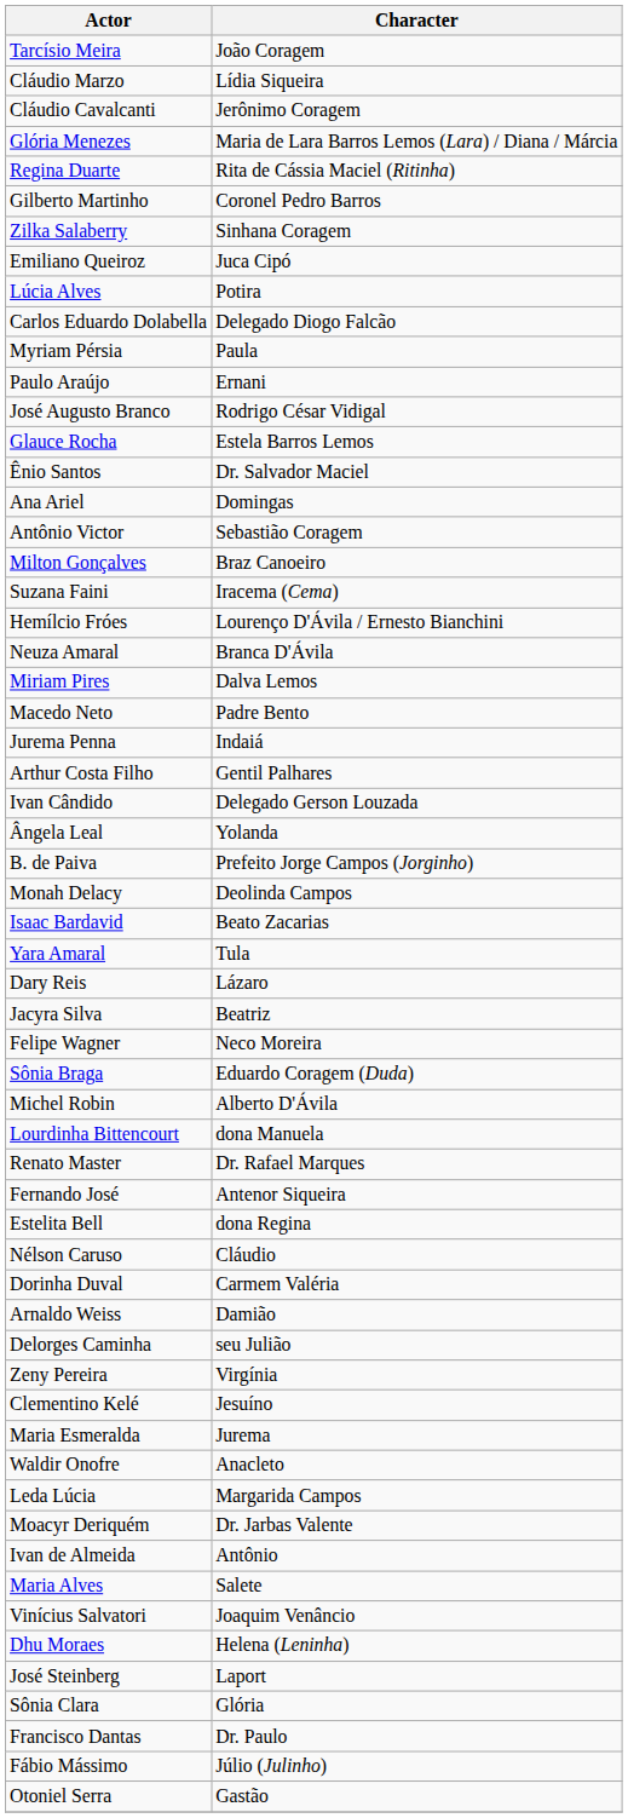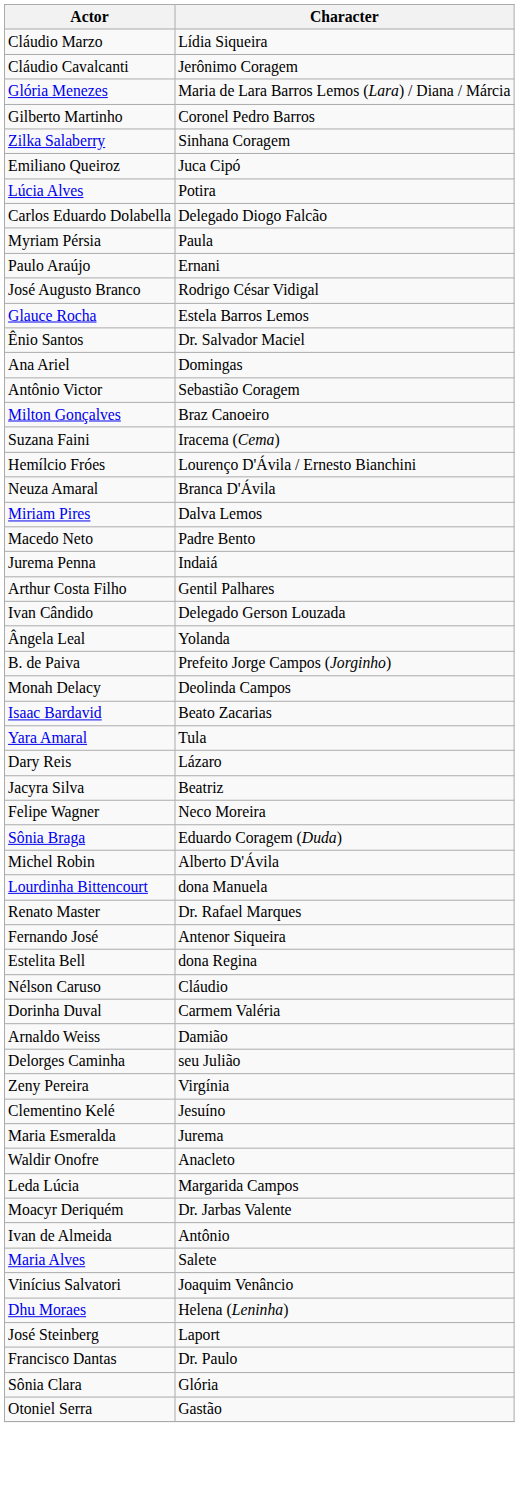 <table class="wikitable sortable">
 <tr>
 <th>Actor</th>
 <th>Character</th>
-</tr>
-<tr>
-<td><a href='#'>Tarcísio Meira</a></td>
-<td>João Coragem</td>
 </tr>
 <tr>
 <td>Cláudio Marzo</td>
 <td>Lídia Siqueira</td>
 </tr>
 <tr>
 <td>Cláudio Cavalcanti</td>
 <td>Jerônimo Coragem</td>
 </tr>
 <tr>
 <td><a href='#'>Glória Menezes</a></td>
 <td>Maria de Lara Barros Lemos (<em>Lara</em>) / Diana / Márcia</td>
-</tr>
-<tr>
-<td><a href='#'>Regina Duarte</a></td>
-<td>Rita de Cássia Maciel (<em>Ritinha</em>)</td>
 </tr>
 <tr>
 <td>Gilberto Martinho</td>
 <td>Coronel Pedro Barros</td>
 </tr>
 <tr>
 <td><a href='#'>Zilka Salaberry</a></td>
 <td>Sinhana Coragem</td>
 </tr>
 <tr>
 <td>Emiliano Queiroz</td>
 <td>Juca Cipó</td>
 </tr>
 <tr>
 <td><a href='#'>Lúcia Alves</a></td>
 <td>Potira</td>
 </tr>
 <tr>
 <td>Carlos Eduardo Dolabella</td>
 <td>Delegado Diogo Falcão</td>
 </tr>
 <tr>
 <td>Myriam Pérsia</td>
 <td>Paula</td>
 </tr>
 <tr>
 <td>Paulo Araújo</td>
 <td>Ernani</td>
 </tr>
 <tr>
 <td>José Augusto Branco</td>
 <td>Rodrigo César Vidigal</td>
 </tr>
 <tr>
 <td><a href='#'>Glauce Rocha</a></td>
 <td>Estela Barros Lemos</td>
 </tr>
 <tr>
 <td>Ênio Santos</td>
 <td>Dr. Salvador Maciel</td>
 </tr>
 <tr>
 <td>Ana Ariel</td>
 <td>Domingas</td>
 </tr>
 <tr>
 <td>Antônio Victor</td>
 <td>Sebastião Coragem</td>
 </tr>
 <tr>
 <td><a href='#'>Milton Gonçalves</a></td>
 <td>Braz Canoeiro</td>
 </tr>
 <tr>
 <td>Suzana Faini</td>
 <td>Iracema (<em>Cema</em>)</td>
 </tr>
 <tr>
 <td>Hemílcio Fróes</td>
 <td>Lourenço D'Ávila / Ernesto Bianchini</td>
 </tr>
 <tr>
 <td>Neuza Amaral</td>
 <td>Branca D'Ávila</td>
 </tr>
 <tr>
 <td><a href='#'>Miriam Pires</a></td>
 <td>Dalva Lemos</td>
 </tr>
 <tr>
 <td>Macedo Neto</td>
 <td>Padre Bento</td>
 </tr>
 <tr>
 <td>Jurema Penna</td>
 <td>Indaiá</td>
 </tr>
 <tr>
 <td>Arthur Costa Filho</td>
 <td>Gentil Palhares</td>
 </tr>
 <tr>
 <td>Ivan Cândido</td>
 <td>Delegado Gerson Louzada</td>
 </tr>
 <tr>
 <td>Ângela Leal</td>
 <td>Yolanda</td>
 </tr>
 <tr>
 <td>B. de Paiva</td>
 <td>Prefeito Jorge Campos (<em>Jorginho</em>)</td>
 </tr>
 <tr>
 <td>Monah Delacy</td>
 <td>Deolinda Campos</td>
 </tr>
 <tr>
 <td><a href='#'>Isaac Bardavid</a></td>
 <td>Beato Zacarias</td>
 </tr>
 <tr>
 <td><a href='#'>Yara Amaral</a></td>
 <td>Tula</td>
 </tr>
 <tr>
 <td>Dary Reis</td>
 <td>Lázaro</td>
 </tr>
 <tr>
 <td>Jacyra Silva</td>
 <td>Beatriz</td>
 </tr>
 <tr>
 <td>Felipe Wagner</td>
 <td>Neco Moreira</td>
 </tr>
 <tr>
 <td><a href='#'>Sônia Braga</a></td>
 <td>Eduardo Coragem (<em>Duda</em>)</td>
 </tr>
 <tr>
 <td>Michel Robin</td>
 <td>Alberto D'Ávila</td>
 </tr>
 <tr>
 <td><a href='#'>Lourdinha Bittencourt</a></td>
 <td>dona Manuela</td>
 </tr>
 <tr>
 <td>Renato Master</td>
 <td>Dr. Rafael Marques</td>
 </tr>
 <tr>
 <td>Fernando José</td>
 <td>Antenor Siqueira</td>
 </tr>
 <tr>
 <td>Estelita Bell</td>
 <td>dona Regina</td>
 </tr>
 <tr>
 <td>Nélson Caruso</td>
 <td>Cláudio</td>
 </tr>
 <tr>
 <td>Dorinha Duval</td>
 <td>Carmem Valéria</td>
 </tr>
 <tr>
 <td>Arnaldo Weiss</td>
 <td>Damião</td>
 </tr>
 <tr>
 <td>Delorges Caminha</td>
 <td>seu Julião</td>
 </tr>
 <tr>
 <td>Zeny Pereira</td>
 <td>Virgínia</td>
 </tr>
 <tr>
 <td>Clementino Kelé</td>
 <td>Jesuíno</td>
 </tr>
 <tr>
 <td>Maria Esmeralda</td>
 <td>Jurema</td>
 </tr>
 <tr>
 <td>Waldir Onofre</td>
 <td>Anacleto</td>
 </tr>
 <tr>
 <td>Leda Lúcia</td>
 <td>Margarida Campos</td>
 </tr>
 <tr>
 <td>Moacyr Deriquém</td>
 <td>Dr. Jarbas Valente</td>
 </tr>
 <tr>
 <td>Ivan de Almeida</td>
 <td>Antônio</td>
 </tr>
 <tr>
 <td><a href='#'>Maria Alves</a></td>
 <td>Salete</td>
 </tr>
 <tr>
 <td>Vinícius Salvatori</td>
 <td>Joaquim Venâncio</td>
 </tr>
 <tr>
 <td><a href='#'>Dhu Moraes</a></td>
 <td>Helena (<em>Leninha</em>)</td>
 </tr>
 <tr>
 <td>José Steinberg</td>
 <td>Laport</td>
 </tr>
 <tr>
-<td>Sônia Clara</td>
-<td>Glória</td>
-</tr>
-<tr>
 <td>Francisco Dantas</td>
 <td>Dr. Paulo</td>
 </tr>
 <tr>
-<td>Fábio Mássimo</td>
-<td>Júlio (<em>Julinho</em>)</td>
+<td>Sônia Clara</td>
+<td>Glória</td>
 </tr>
 <tr>
 <td>Otoniel Serra</td>
 <td>Gastão</td>
 </tr>
 <tr>
 </tr>
 </table>
